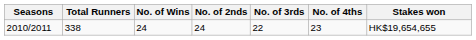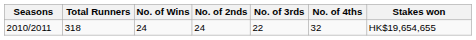 <table class="wikitable sortable" style="font-size:90%;">
 <tr>
 <th width="80px">Seasons</th>
 <th width="100px">Total Runners</th>
 <th width="80px">No. of Wins</th>
 <th width="80px">No. of 2nds</th>
 <th width="80px">No. of 3rds</th>
 <th width="80px">No. of 4ths</th>
 <th width="150px">Stakes won</th>
 </tr>
 <tr>
 <td>2010/2011</td>
-<td>338</td>
+<td>318</td>
 <td>24</td>
 <td>24</td>
 <td>22</td>
-<td>23</td>
+<td>32</td>
 <td>HK$19,654,655</td>
 </tr>
 </table>
